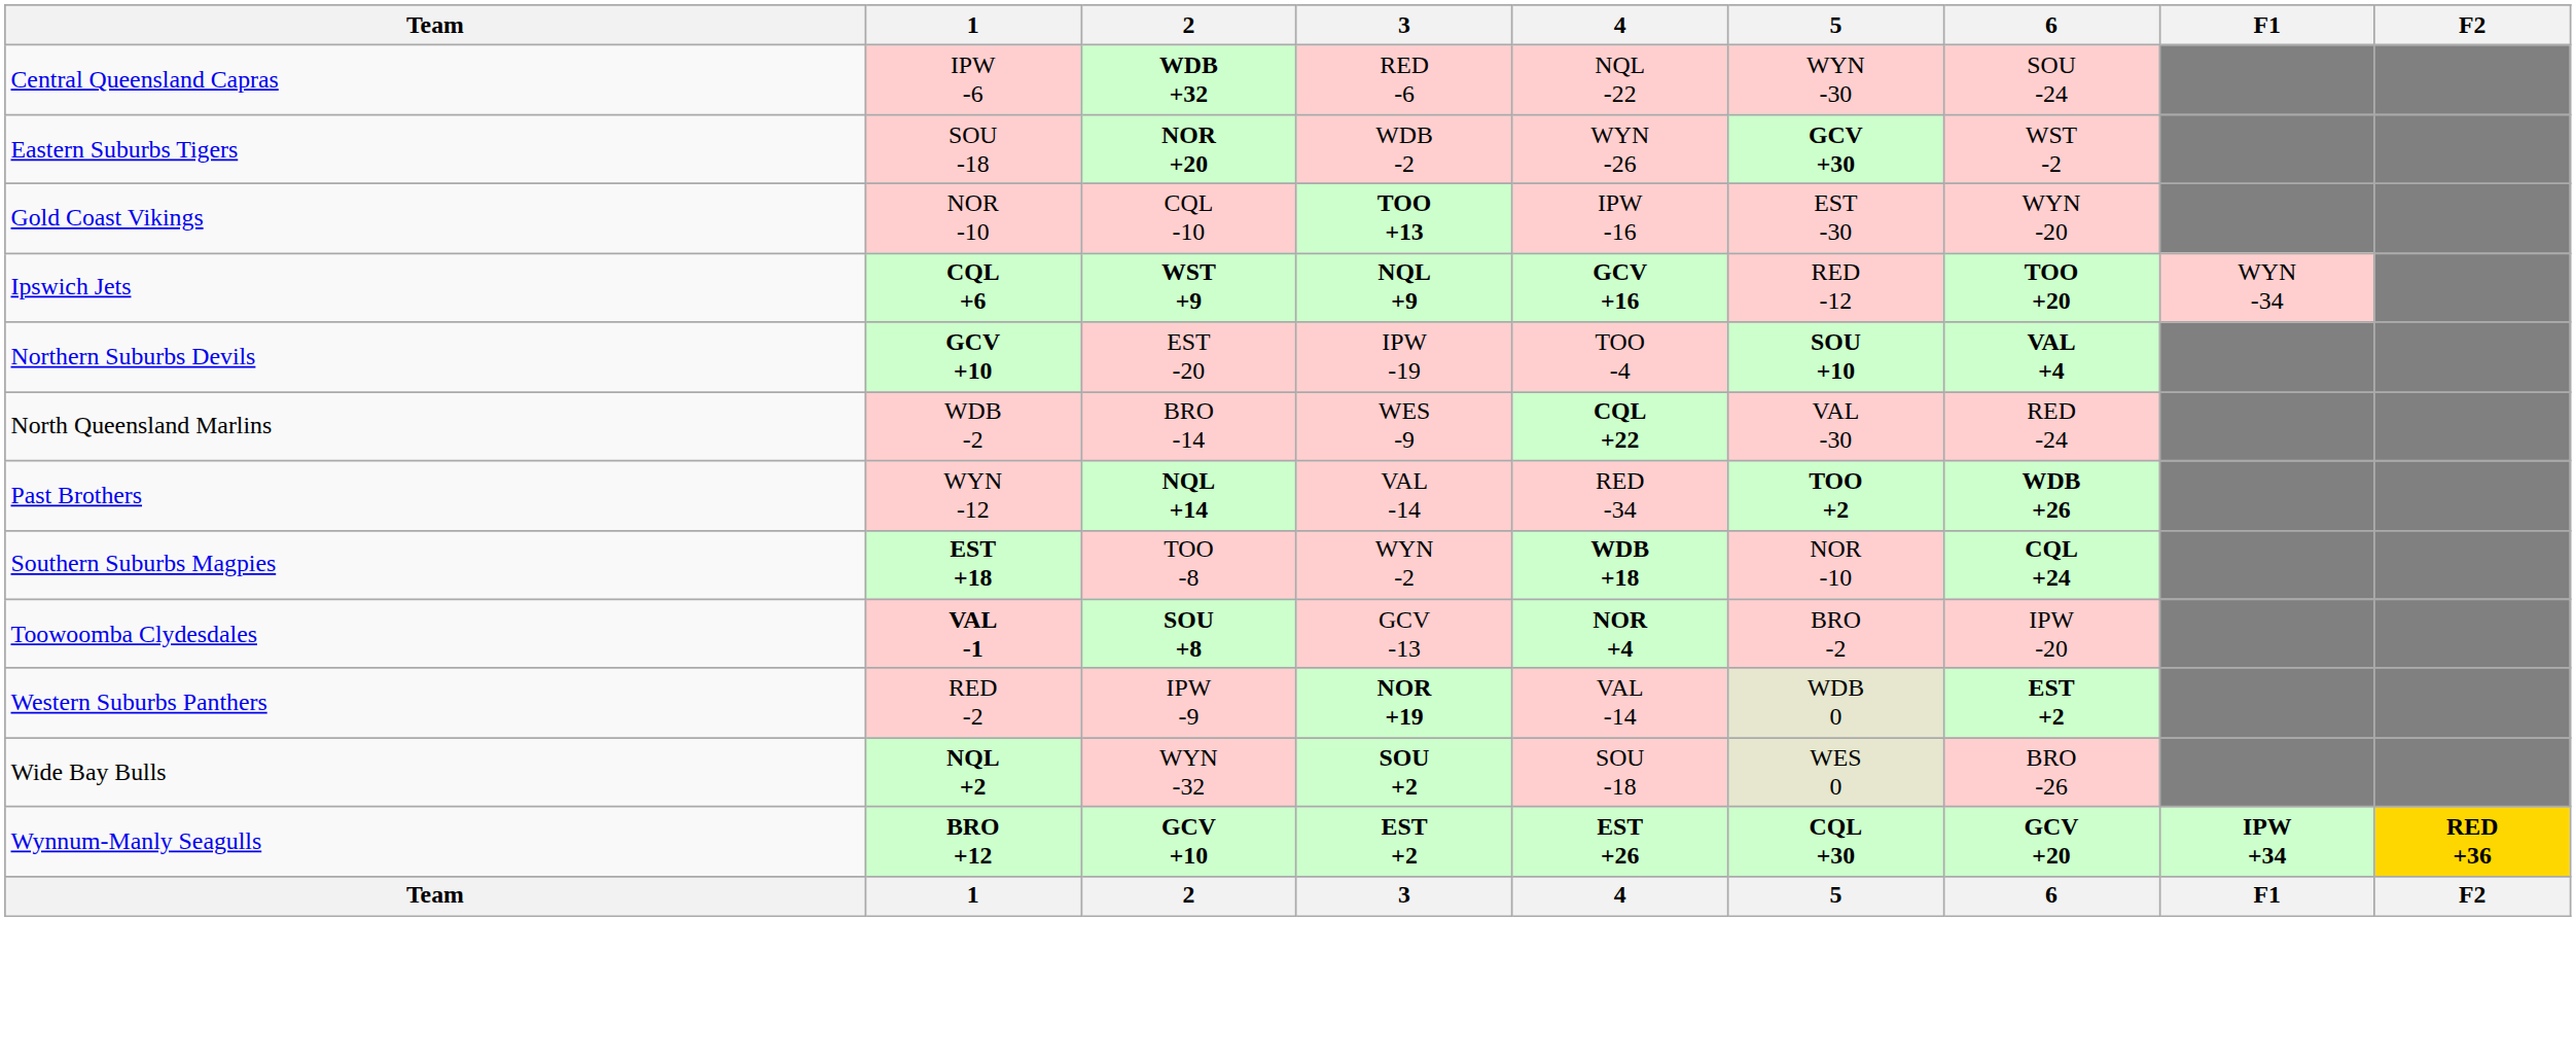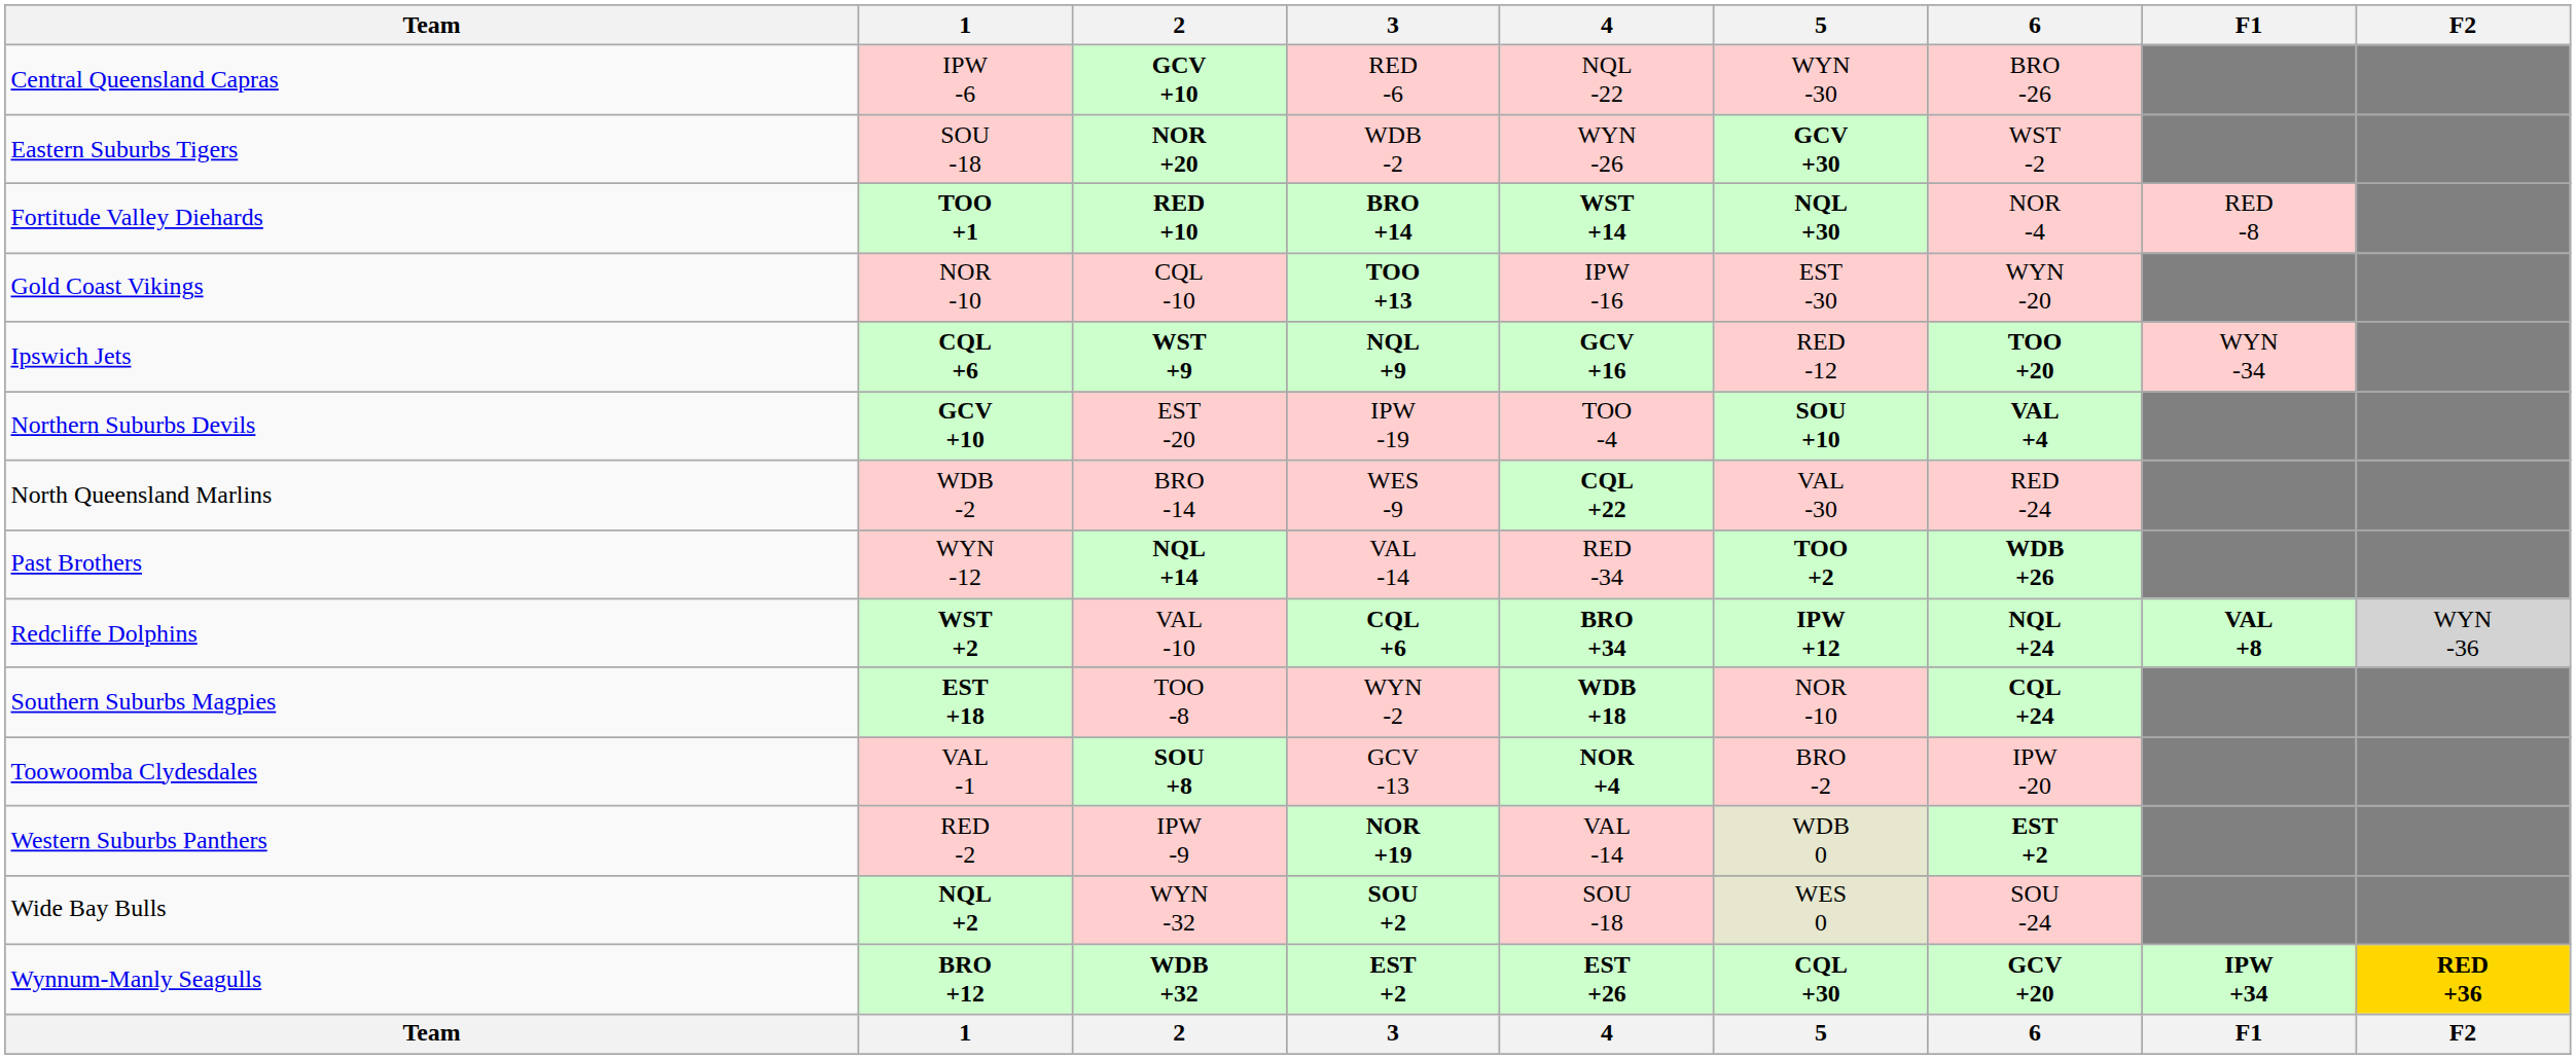 <table class="wikitable sortable" style="font-size:85%; text-align:center; width:90%">
 <tr>
 <th valign="middle">Team</th>
 <th>1</th>
 <th>2</th>
 <th>3</th>
 <th>4</th>
 <th>5</th>
 <th>6</th>
 <th>F1</th>
 <th>F2</th>
 </tr>
 <tr>
 <td align="left"><a href='#'>Central Queensland Capras</a></td>
 <td style="background:#FFCFCF;">IPW<br>-6</td>
-<td style="background:#cfc;"><strong>WDB</strong><br><strong>+32</strong></td>
+<td style="background:#cfc;"><strong>GCV</strong><br><strong>+10</strong></td>
 <td style="background:#FFCFCF;">RED<br>-6</td>
 <td style="background:#FFCFCF;">NQL<br>-22</td>
 <td style="background:#FFCFCF;">WYN<br>-30</td>
-<td style="background:#FFCFCF;">SOU<br>-24</td>
+<td style="background:#FFCFCF;">BRO<br>-26</td>
 <td style="background:#808080;"></td>
 <td style="background:#808080;"></td>
 </tr>
 <tr>
 <td align="left"><a href='#'>Eastern Suburbs Tigers</a></td>
 <td style="background:#FFCFCF;">SOU<br>-18</td>
 <td style="background:#CFC;"><strong>NOR</strong><br><strong>+20</strong></td>
 <td style="background:#FFCFCF;">WDB<br>-2</td>
 <td style="background:#FFCFCF;">WYN<br>-26</td>
 <td style="background:#cfc;"><strong>GCV</strong><br><strong>+30</strong></td>
 <td style="background:#FFCFCF;">WST<br>-2</td>
 <td style="background:#808080;"></td>
+<td style="background:#808080;"></td>
+</tr>
+<tr>
+<td align="left"><a href='#'>Fortitude Valley Diehards</a></td>
+<td style="background:#cfc;"><strong>TOO</strong><br><strong>+1</strong></td>
+<td style="background:#cfc;"><strong>RED</strong><br><strong>+10</strong></td>
+<td style="background:#cfc;"><strong>BRO</strong><br><strong>+14</strong></td>
+<td style="background:#cfc;"><strong>WST</strong><br><strong>+14</strong></td>
+<td style="background:#cfc;"><strong>NQL</strong><br><strong>+30</strong></td>
+<td style="background:#FFCFCF;">NOR<br>-4</td>
+<td style="background:#FFCFCF;">RED<br>-8</td>
 <td style="background:#808080;"></td>
 </tr>
 <tr>
 <td align="left"><a href='#'>Gold Coast Vikings</a></td>
 <td style="background:#FFCFCF;">NOR<br>-10</td>
 <td style="background:#FFCFCF;">CQL<br>-10</td>
 <td style="background:#cfc;"><strong>TOO</strong><br><strong>+13</strong></td>
 <td style="background:#FFCFCF;">IPW<br>-16</td>
 <td style="background:#FFCFCF;">EST<br>-30</td>
 <td style="background:#FFCFCF;">WYN<br>-20</td>
 <td style="background:#808080;"></td>
 <td style="background:#808080;"></td>
 </tr>
 <tr>
 <td align="left"><a href='#'>Ipswich Jets</a></td>
 <td style="background:#cfc;"><strong>CQL</strong><br><strong>+6</strong></td>
 <td style="background:#cfc;"><strong>WST</strong><br><strong>+9</strong></td>
 <td style="background:#cfc;"><strong>NQL</strong><br><strong>+9</strong></td>
 <td style="background:#cfc;"><strong>GCV</strong><br><strong>+16</strong></td>
 <td style="background:#FFCFCF;">RED<br>-12</td>
 <td style="background:#cfc;"><strong>TOO</strong><br><strong>+20</strong></td>
 <td style="background:#FFCFCF;">WYN<br>-34</td>
 <td style="background:#808080;"></td>
 </tr>
 <tr>
 <td align="left"><a href='#'>Northern Suburbs Devils</a></td>
 <td style="background:#cfc;"><strong>GCV</strong><br><strong>+10</strong></td>
 <td style="background:#FFCFCF;">EST<br>-20</td>
 <td style="background:#FFCFCF;">IPW<br>-19</td>
 <td style="background:#FFCFCF;">TOO<br>-4</td>
 <td style="background:#cfc;"><strong>SOU</strong><br><strong>+10</strong></td>
 <td style="background:#cfc;"><strong>VAL</strong><br><strong>+4</strong></td>
 <td style="background:#808080;"></td>
 <td style="background:#808080;"></td>
 </tr>
 <tr>
 <td align="left">North Queensland Marlins</td>
 <td style="background:#FFCFCF;">WDB<br>-2</td>
 <td style="background:#FFCFCF;">BRO<br>-14</td>
 <td style="background:#FFCFCF;">WES<br>-9</td>
 <td style="background:#cfc;"><strong>CQL</strong><br><strong>+22</strong></td>
 <td style="background:#FFCFCF;">VAL<br>-30</td>
 <td style="background:#FFCFCF;">RED<br>-24</td>
 <td style="background:#808080;"></td>
 <td style="background:#808080;"></td>
 </tr>
 <tr>
 <td align="left"><a href='#'>Past Brothers</a></td>
 <td style="background:#FFCFCF;">WYN<br>-12</td>
 <td style="background:#cfc;"><strong>NQL</strong><br><strong>+14</strong></td>
 <td style="background:#FFCFCF;">VAL<br>-14</td>
 <td style="background:#FFCFCF;">RED<br>-34</td>
 <td style="background:#cfc;"><strong>TOO</strong><br><strong>+2</strong></td>
 <td style="background:#cfc;"><strong>WDB</strong><br><strong>+26</strong></td>
 <td style="background:#808080;"></td>
 <td style="background:#808080;"></td>
 </tr>
 <tr>
+<td align="left"><a href='#'>Redcliffe Dolphins</a></td>
+<td style="background:#cfc;"><strong>WST</strong><br><strong>+2</strong></td>
+<td style="background:#FFCFCF;">VAL<br>-10</td>
+<td style="background:#cfc;"><strong>CQL</strong><br><strong>+6</strong></td>
+<td style="background:#cfc;"><strong>BRO</strong><br><strong>+34</strong></td>
+<td style="background:#cfc;"><strong>IPW</strong><br><strong>+12</strong></td>
+<td style="background:#cfc;"><strong>NQL</strong><br><strong>+24</strong></td>
+<td style="background:#cfc;"><strong>VAL</strong><br><strong>+8</strong></td>
+<td style="background:#D3D3D3;">WYN<br>-36</td>
+</tr>
+<tr>
 <td align="left"><a href='#'>Southern Suburbs Magpies</a></td>
 <td style="background:#cfc;"><strong>EST</strong><br><strong>+18</strong></td>
 <td style="background:#FFCFCF;">TOO<br>-8</td>
 <td style="background:#FFCFCF;">WYN<br>-2</td>
 <td style="background:#cfc;"><strong>WDB</strong><br><strong>+18</strong></td>
 <td style="background:#FFCFCF;">NOR<br>-10</td>
 <td style="background:#cfc;"><strong>CQL</strong><br><strong>+24</strong></td>
 <td style="background:#808080;"></td>
 <td style="background:#808080;"></td>
 </tr>
 <tr>
 <td align="left"><a href='#'>Toowoomba Clydesdales</a></td>
-<td style="background:#FFCFCF;"><strong>VAL<br>-1</strong></td>
+<td style="background:#FFCFCF;">VAL<br>-1</td>
 <td style="background:#cfc;"><strong>SOU</strong><br><strong>+8</strong></td>
 <td style="background:#FFCFCF;">GCV<br>-13</td>
 <td style="background:#cfc;"><strong>NOR</strong><br><strong>+4</strong></td>
 <td style="background:#FFCFCF;">BRO<br>-2</td>
 <td style="background:#FFCFCF;">IPW<br>-20</td>
 <td style="background:#808080;"></td>
 <td style="background:#808080;"></td>
 </tr>
 <tr>
 <td align="left"><a href='#'>Western Suburbs Panthers</a></td>
 <td style="background:#FFCFCF;">RED<br>-2</td>
 <td style="background:#FFCFCF;">IPW<br>-9</td>
 <td style="background:#cfc;"><strong>NOR</strong><br><strong>+19</strong></td>
 <td style="background:#FFCFCF;">VAL<br>-14</td>
 <td style="background:#E6E7CE;">WDB<br>0</td>
 <td style="background:#cfc;"><strong>EST</strong><br><strong>+2</strong></td>
 <td style="background:#808080;"></td>
 <td style="background:#808080;"></td>
 </tr>
 <tr>
 <td align="left">Wide Bay Bulls</td>
 <td style="background:#cfc;"><strong>NQL</strong><br><strong>+2</strong></td>
 <td style="background:#FFCFCF;">WYN<br>-32</td>
 <td style="background:#cfc;"><strong>SOU</strong><br><strong>+2</strong></td>
 <td style="background:#FFCFCF;">SOU<br>-18</td>
 <td style="background:#E6E7CE;">WES<br>0</td>
-<td style="background:#FFCFCF;">BRO<br>-26</td>
+<td style="background:#FFCFCF;">SOU<br>-24</td>
 <td style="background:#808080;"></td>
 <td style="background:#808080;"></td>
 </tr>
 <tr>
 <td align="left"><a href='#'>Wynnum-Manly Seagulls</a></td>
 <td style="background:#cfc;"><strong>BRO</strong><br><strong>+12</strong></td>
-<td style="background:#cfc;"><strong>GCV</strong><br><strong>+10</strong></td>
+<td style="background:#cfc;"><strong>WDB</strong><br><strong>+32</strong></td>
 <td style="background:#cfc;"><strong>EST</strong><br><strong>+2</strong></td>
 <td style="background:#cfc;"><strong>EST</strong><br><strong>+26</strong></td>
 <td style="background:#cfc;"><strong>CQL</strong><br><strong>+30</strong></td>
 <td style="background:#cfc;"><strong>GCV</strong><br><strong>+20</strong></td>
 <td style="background:#cfc;"><strong>IPW</strong><br><strong>+34</strong></td>
 <td style="background:#FFD700;"><strong>RED</strong><br><strong>+36</strong></td>
 </tr>
 <tr valign="top">
 <th valign="middle">Team</th>
 <th>1</th>
 <th>2</th>
 <th>3</th>
 <th>4</th>
 <th>5</th>
 <th>6</th>
 <th>F1</th>
 <th>F2</th>
 </tr>
 </table>
